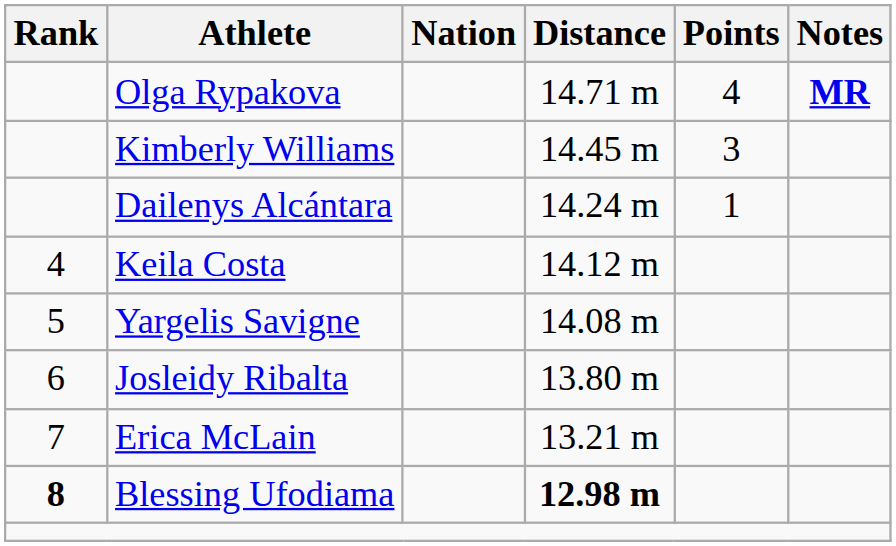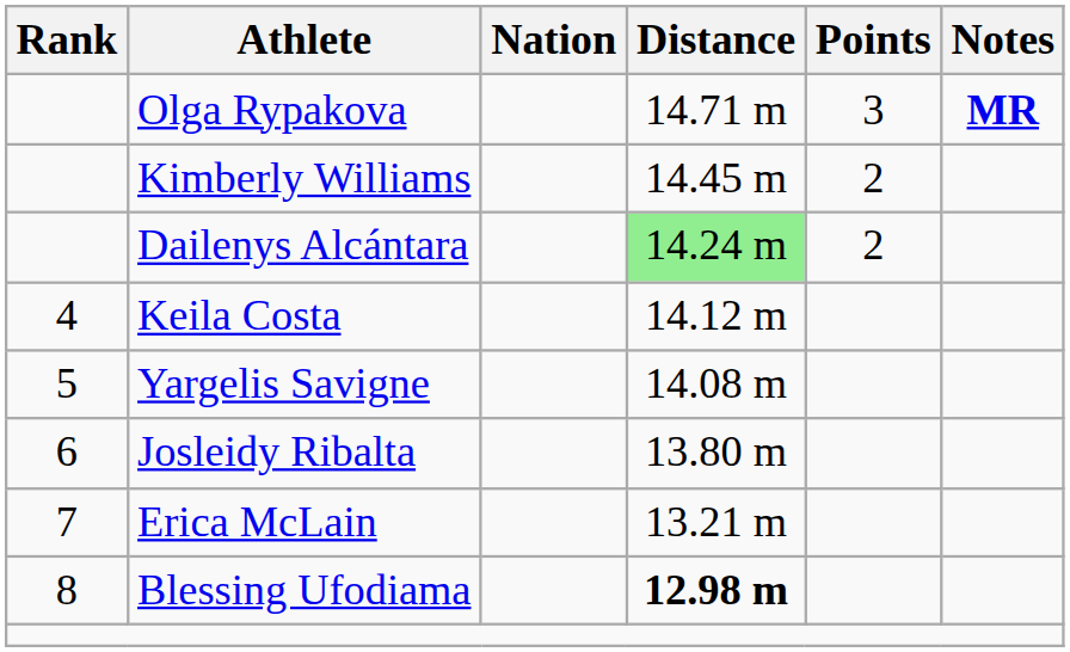 <table class="wikitable mw-datatable sortable" style="text-align:center;">
 <tr>
 <th>Rank</th>
 <th>Athlete</th>
 <th>Nation</th>
 <th>Distance</th>
 <th>Points</th>
 <th>Notes</th>
 </tr>
 <tr>
 <td></td>
 <td align=left><a href='#'>Olga Rypakova</a></td>
 <td align=left></td>
 <td>14.71 m </td>
-<td>4</td>
+<td>3</td>
 <td><strong><a href='#'>MR</a></strong></td>
 </tr>
 <tr>
 <td></td>
 <td align=left><a href='#'>Kimberly Williams</a></td>
 <td align=left></td>
 <td>14.45 m </td>
-<td>3</td>
+<td>2</td>
 <td></td>
 </tr>
 <tr>
 <td></td>
 <td align=left><a href='#'>Dailenys Alcántara</a></td>
 <td align=left></td>
-<td>14.24 m </td>
-<td>1</td>
+<td style="background: lightgreen;">14.24 m </td>
+<td>2</td>
 <td></td>
 </tr>
 <tr>
 <td>4</td>
 <td align=left><a href='#'>Keila Costa</a></td>
 <td align=left></td>
 <td>14.12 m </td>
 <td></td>
 <td></td>
 </tr>
 <tr>
 <td>5</td>
 <td align=left><a href='#'>Yargelis Savigne</a></td>
 <td align=left></td>
 <td>14.08 m </td>
 <td></td>
 <td></td>
 </tr>
 <tr>
 <td>6</td>
 <td align=left><a href='#'>Josleidy Ribalta</a></td>
 <td align=left></td>
 <td>13.80 m </td>
 <td></td>
 <td></td>
 </tr>
 <tr>
 <td>7</td>
 <td align=left><a href='#'>Erica McLain</a></td>
 <td align=left></td>
 <td>13.21 m </td>
 <td></td>
 <td></td>
 </tr>
 <tr>
-<td><strong>8</strong></td>
+<td>8</td>
 <td align=left><a href='#'>Blessing Ufodiama</a></td>
 <td align=left></td>
 <td><strong>12.98 m </strong></td>
 <td></td>
 <td></td>
 </tr>
 <tr class="sortbottom">
 <td colspan=6></td>
 </tr>
 </table>
